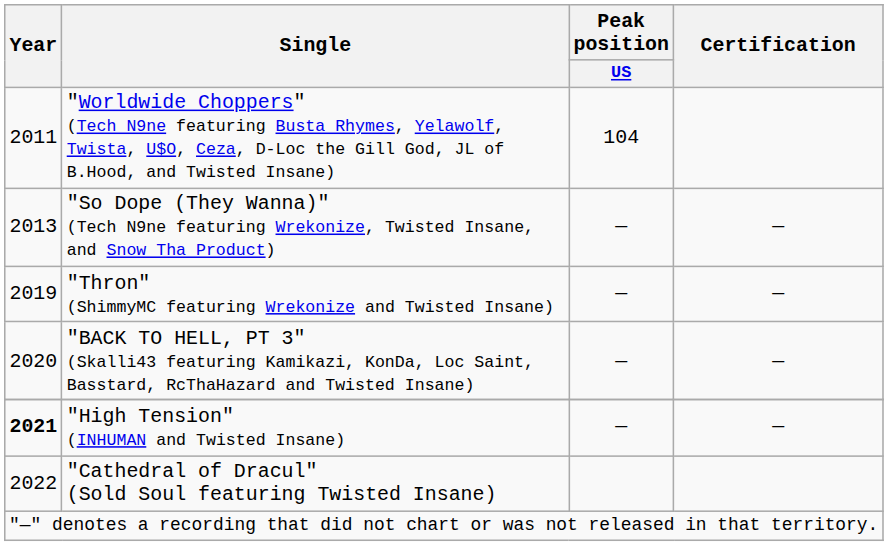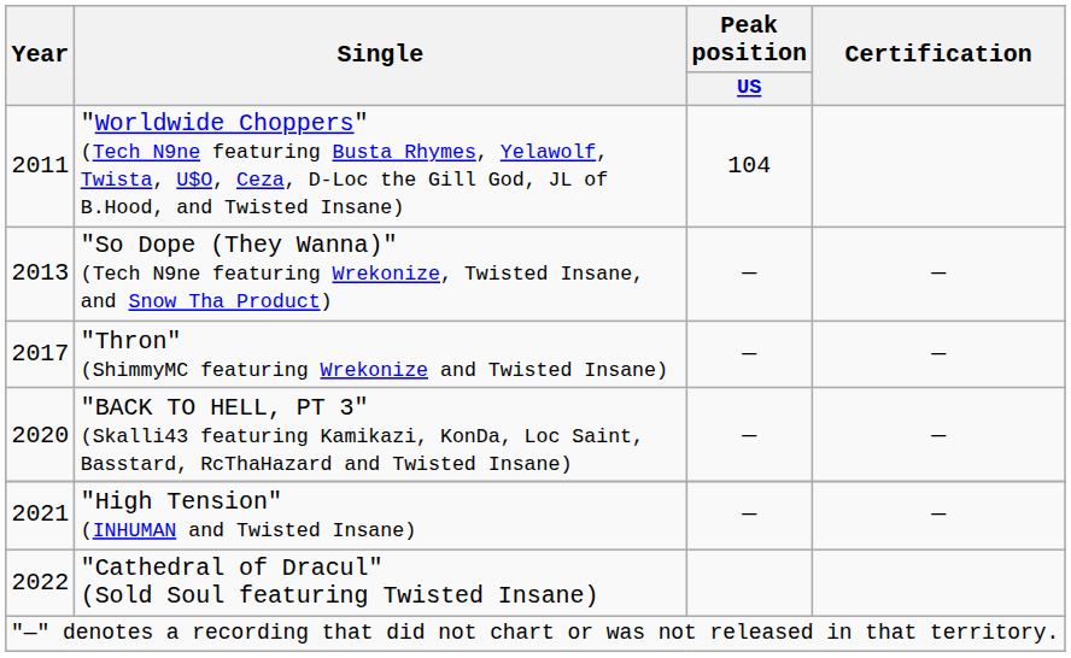 <table class="wikitable plainrowheaders" style="text-align:left;" border="1">
 <tr>
 <th rowspan="2" scope="col" style="width:2em;">Year</th>
 <th rowspan="2" scope="col" style="width:25em;">Single</th>
 <th colspan="1" scope="col">Peak position</th>
 <th rowspan="2" scope="col">Certification</th>
 </tr>
 <tr>
 <th scope="col" style="width:3em;font-size:85%;"><a href='#'>US</a></th>
 </tr>
 <tr>
 <td>2011</td>
 <td>"<a href='#'>Worldwide Choppers</a>"<br><small>(<a href='#'>Tech N9ne</a> featuring <a href='#'>Busta Rhymes</a>, <a href='#'>Yelawolf</a>, <a href='#'>Twista</a>, <a href='#'>U$O</a>, <a href='#'>Ceza</a>, D-Loc the Gill God, JL of B.Hood, and Twisted Insane)</small></td>
 <td style="text-align:center;">104</td>
 <td style="text-align:center;"></td>
 </tr>
 <tr>
 <td>2013</td>
 <td>"So Dope (They Wanna)"<br><small>(Tech N9ne featuring <a href='#'>Wrekonize</a>, Twisted Insane, and <a href='#'>Snow Tha Product</a>)</small></td>
 <td style="text-align:center;">—</td>
 <td style="text-align:center;">—</td>
 </tr>
 <tr>
-<td>2019</td>
+<td>2017</td>
 <td>"Thron"<br><small>(ShimmyMC featuring <a href='#'>Wrekonize</a> and Twisted Insane)</small></td>
 <td style="text-align:center;">—</td>
 <td style="text-align:center;">—</td>
 </tr>
 <tr>
 <td>2020</td>
 <td>"BACK TO HELL, PT 3"<br><small>(Skalli43 featuring Kamikazi, KonDa, Loc Saint, Basstard, RcThaHazard and Twisted Insane)</small></td>
 <td style="text-align:center;">—</td>
 <td style="text-align:center;">—</td>
 </tr>
 <tr>
 </tr>
 <tr>
-<td><strong>2021</strong></td>
+<td>2021</td>
 <td>"High Tension"<br><small>(<a href='#'>INHUMAN</a> and Twisted Insane)</small></td>
 <td style="text-align:center;">—</td>
 <td style="text-align:center;">—</td>
 </tr>
 <tr>
 <td>2022</td>
 <td>"Cathedral of Dracul"<br>(Sold Soul featuring Twisted Insane)</td>
 <td></td>
 <td></td>
 </tr>
 <tr>
 <td colspan="4" style="font-size:90%;text-align:center">"—" denotes a recording that did not chart or was not released in that territory.</td>
 </tr>
 </table>
